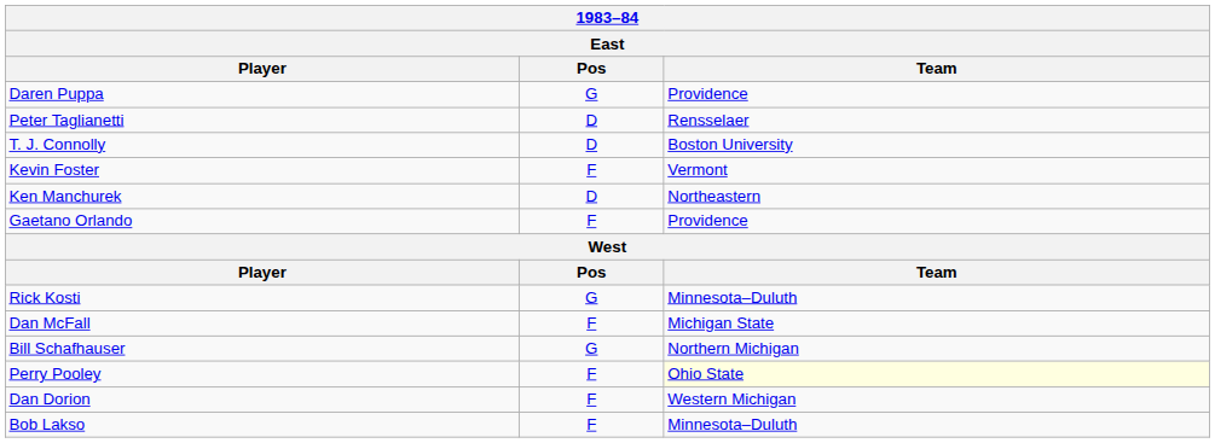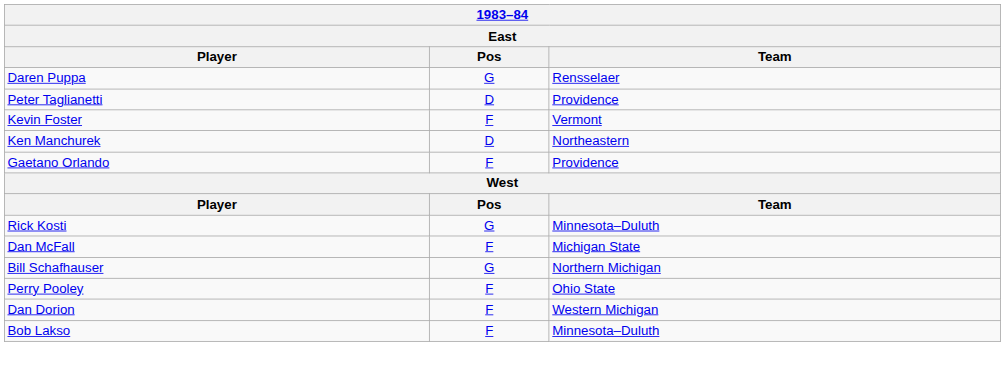 <table class="wikitable" width=95%>
 <tr>
 <th colspan=3><a href='#'>1983–84</a></th>
 </tr>
 <tr>
 <th colspan=3><strong>East</strong></th>
 </tr>
 <tr>
 <th>Player</th>
 <th>Pos</th>
 <th>Team</th>
 </tr>
 <tr>
 <td><a href='#'>Daren Puppa</a></td>
 <td style="text-align:center;"><a href='#'>G</a></td>
-<td><a href='#'>Providence</a></td>
+<td><a href='#'>Rensselaer</a></td>
 </tr>
 <tr>
 <td><a href='#'>Peter Taglianetti</a></td>
 <td style="text-align:center;"><a href='#'>D</a></td>
-<td><a href='#'>Rensselaer</a></td>
-</tr>
-<tr>
-<td><a href='#'>T. J. Connolly</a></td>
-<td style="text-align:center;"><a href='#'>D</a></td>
-<td><a href='#'>Boston University</a></td>
+<td><a href='#'>Providence</a></td>
 </tr>
 <tr>
 <td><a href='#'>Kevin Foster</a></td>
 <td style="text-align:center;"><a href='#'>F</a></td>
 <td><a href='#'>Vermont</a></td>
 </tr>
 <tr>
 <td><a href='#'>Ken Manchurek</a></td>
 <td style="text-align:center;"><a href='#'>D</a></td>
 <td><a href='#'>Northeastern</a></td>
 </tr>
 <tr>
 <td><a href='#'>Gaetano Orlando</a></td>
 <td style="text-align:center;"><a href='#'>F</a></td>
 <td><a href='#'>Providence</a></td>
 </tr>
 <tr>
 <th colspan=3><strong>West</strong></th>
 </tr>
 <tr>
 <th>Player</th>
 <th>Pos</th>
 <th>Team</th>
 </tr>
 <tr>
 <td><a href='#'>Rick Kosti</a></td>
 <td style="text-align:center;"><a href='#'>G</a></td>
 <td><a href='#'>Minnesota–Duluth</a></td>
 </tr>
 <tr>
 <td><a href='#'>Dan McFall</a></td>
 <td style="text-align:center;"><a href='#'>F</a></td>
 <td><a href='#'>Michigan State</a></td>
 </tr>
 <tr>
 <td><a href='#'>Bill Schafhauser</a></td>
 <td style="text-align:center;"><a href='#'>G</a></td>
 <td><a href='#'>Northern Michigan</a></td>
 </tr>
 <tr>
 <td><a href='#'>Perry Pooley</a></td>
 <td style="text-align:center;"><a href='#'>F</a></td>
-<td style="background: lightyellow;"><a href='#'>Ohio State</a></td>
+<td><a href='#'>Ohio State</a></td>
 </tr>
 <tr>
 <td><a href='#'>Dan Dorion</a></td>
 <td style="text-align:center;"><a href='#'>F</a></td>
 <td><a href='#'>Western Michigan</a></td>
 </tr>
 <tr>
 <td><a href='#'>Bob Lakso</a></td>
 <td style="text-align:center;"><a href='#'>F</a></td>
 <td><a href='#'>Minnesota–Duluth</a></td>
 </tr>
 </table>
